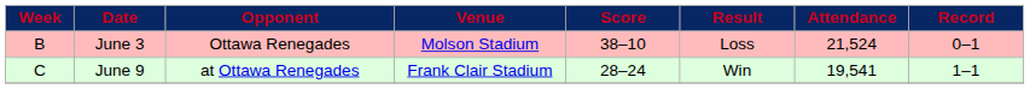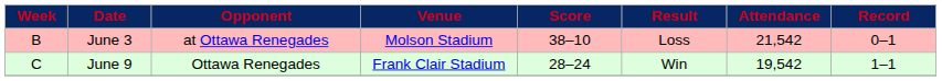 <table class="wikitable sortable">
 <tr>
 <th style="background:#072764;color:#c6011f;" width="6%">Week</th>
 <th style="background:#072764;color:#c6011f;" width="8%">Date</th>
 <th style="background:#072764;color:#c6011f;" width="20%">Opponent</th>
 <th style="background:#072764;color:#c6011f;" width="15%">Venue</th>
 <th style="background:#072764;color:#c6011f;" width="10%">Score</th>
 <th style="background:#072764;color:#c6011f;" width="10%">Result</th>
 <th style="background:#072764;color:#c6011f;" width="10%">Attendance</th>
 <th style="background:#072764;color:#c6011f;" width="10%">Record</th>
 </tr>
 <tr align="center" bgcolor="#ffbbbb">
 <td>B</td>
 <td>June 3</td>
-<td>Ottawa Renegades</td>
+<td>at <a href='#'>Ottawa Renegades</a></td>
 <td><a href='#'>Molson Stadium</a></td>
 <td>38–10</td>
 <td>Loss</td>
-<td>21,524</td>
+<td>21,542</td>
 <td>0–1</td>
 </tr>
 <tr align="center" bgcolor="ddffdd">
 <td>C</td>
 <td>June 9</td>
-<td>at <a href='#'>Ottawa Renegades</a></td>
+<td>Ottawa Renegades</td>
 <td><a href='#'>Frank Clair Stadium</a></td>
 <td>28–24</td>
 <td>Win</td>
-<td>19,541</td>
+<td>19,542</td>
 <td>1–1</td>
 </tr>
 <tr>
 </tr>
 </table>
